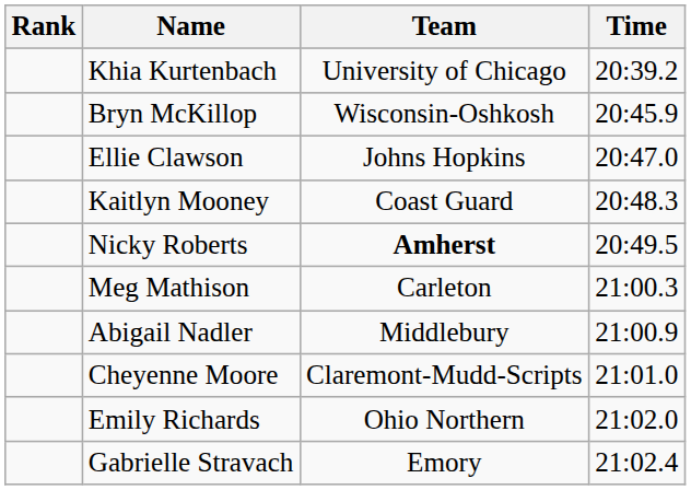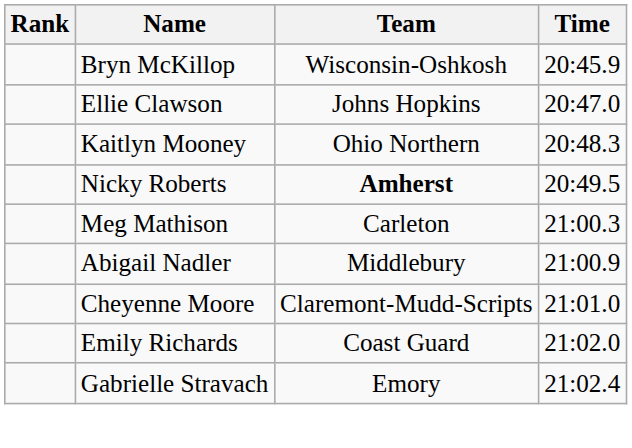 <table class="wikitable sortable" style="text-align:center">
 <tr>
 <th>Rank</th>
 <th>Name</th>
 <th>Team</th>
 <th>Time</th>
-</tr>
-<tr>
-<td></td>
-<td align=left>Khia Kurtenbach</td>
-<td>University of Chicago</td>
-<td>20:39.2</td>
 </tr>
 <tr>
 <td></td>
 <td align=left>Bryn McKillop</td>
 <td>Wisconsin-Oshkosh</td>
 <td>20:45.9</td>
 </tr>
 <tr>
 <td></td>
 <td align=left>Ellie Clawson</td>
 <td>Johns Hopkins</td>
 <td>20:47.0</td>
 </tr>
 <tr>
 <td></td>
 <td align=left>Kaitlyn Mooney</td>
-<td>Coast Guard</td>
+<td>Ohio Northern</td>
 <td>20:48.3</td>
 </tr>
 <tr>
 <td></td>
 <td align=left>Nicky Roberts</td>
 <td><strong>Amherst</strong></td>
 <td>20:49.5</td>
 </tr>
 <tr>
 <td></td>
 <td align=left>Meg Mathison</td>
 <td>Carleton</td>
 <td>21:00.3</td>
 </tr>
 <tr>
 <td></td>
 <td align=left>Abigail Nadler</td>
 <td>Middlebury</td>
 <td>21:00.9</td>
 </tr>
 <tr>
 <td></td>
 <td align=left>Cheyenne Moore</td>
 <td>Claremont-Mudd-Scripts</td>
 <td>21:01.0</td>
 </tr>
 <tr>
 <td></td>
 <td align=left>Emily Richards</td>
-<td>Ohio Northern</td>
+<td>Coast Guard</td>
 <td>21:02.0</td>
 </tr>
 <tr>
 <td></td>
 <td align=left>Gabrielle Stravach</td>
 <td>Emory</td>
 <td>21:02.4</td>
 </tr>
 </table>
